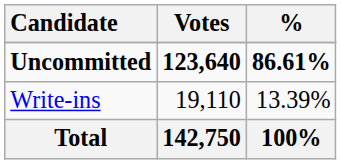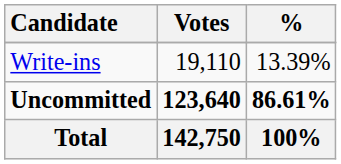 <table class="wikitable sortable plainrowheaders" style="text-align:right;">
 <tr>
 <th style="text-align:left;">Candidate</th>
 <th>Votes</th>
 <th>%</th>
 </tr>
 <tr>
 </tr>
 <tr>
+<td style="text-align:left;"><a href='#'>Write-ins</a></td>
+<td>19,110</td>
+<td>13.39%</td>
+</tr>
+<tr>
 <td style="text-align:left;"><strong>Uncommitted</strong></td>
 <td><strong>123,640</strong></td>
 <td><strong>86.61%</strong></td>
-</tr>
-<tr>
-<td style="text-align:left;"><a href='#'>Write-ins</a></td>
-<td>19,110</td>
-<td>13.39%</td>
 </tr>
 <tr class="sortbottom">
 <th>Total</th>
 <th>142,750</th>
 <th>100%</th>
 </tr>
 </table>
